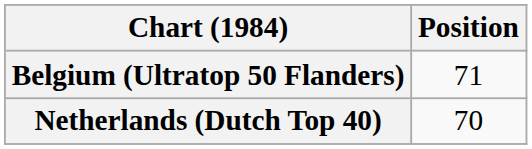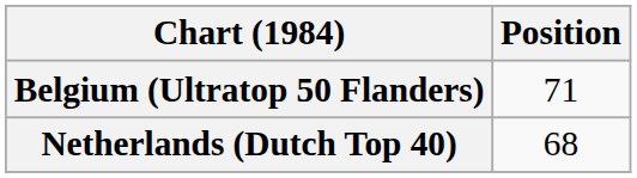 <table class="wikitable sortable plainrowheaders" style="text-align:center">
 <tr>
 <th scope="col">Chart (1984)</th>
 <th scope="col">Position</th>
 </tr>
 <tr>
 <th scope="row">Belgium (Ultratop 50 Flanders)</th>
 <td>71</td>
 </tr>
 <tr>
 <th scope="row">Netherlands (Dutch Top 40)</th>
-<td>70</td>
+<td>68</td>
 </tr>
 </table>
